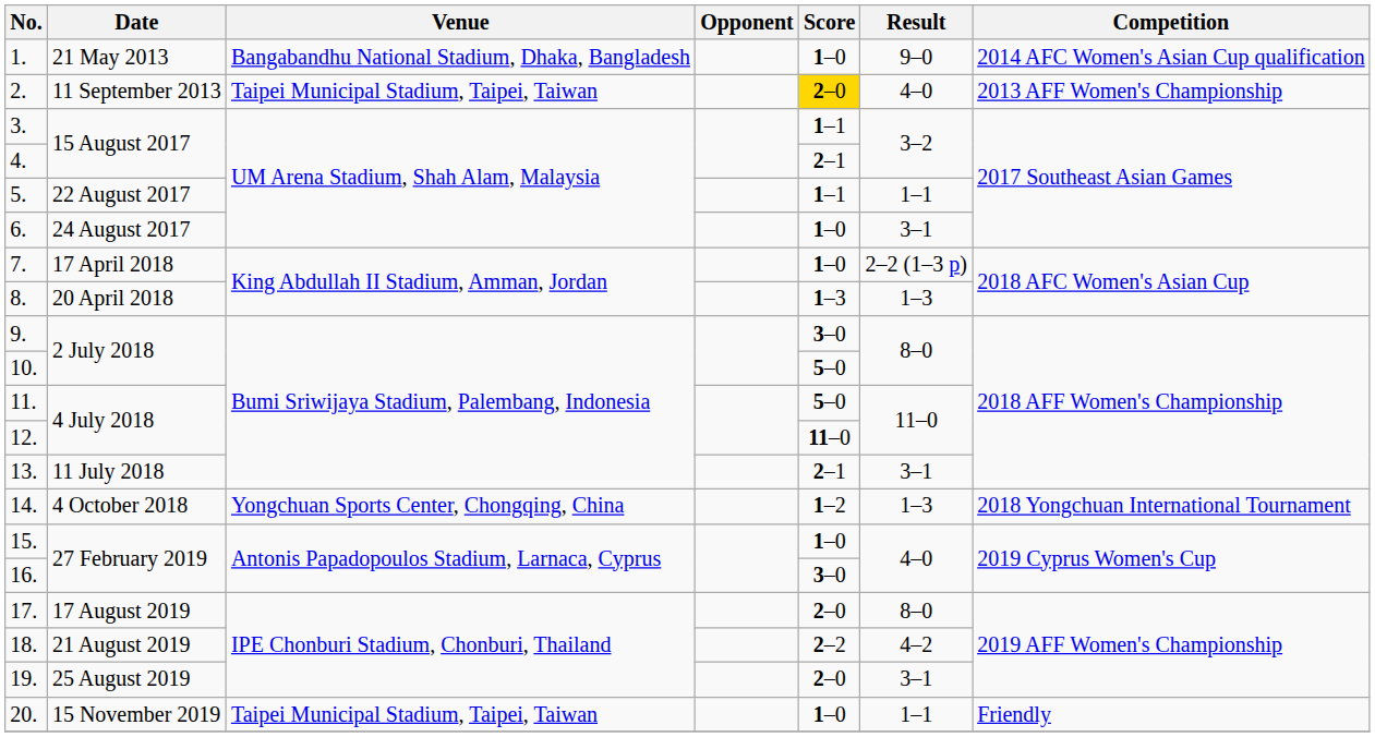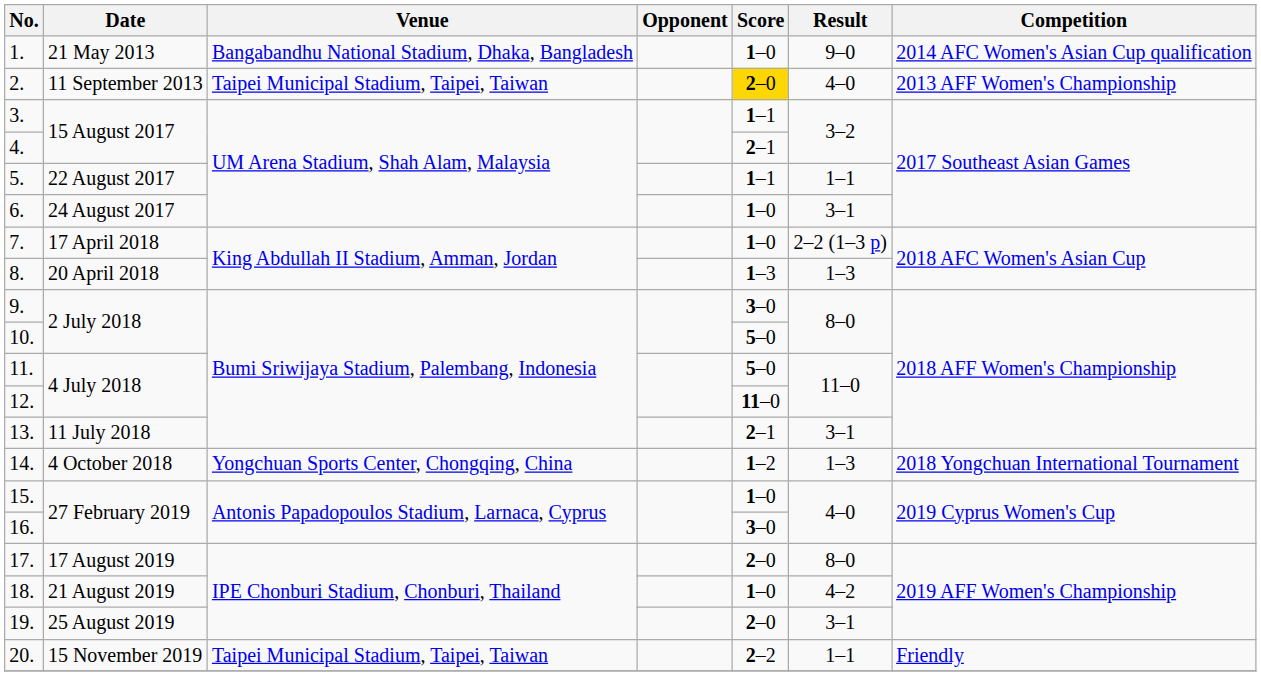 <table class="wikitable">
 <tr>
 <th>No.</th>
 <th>Date</th>
 <th>Venue</th>
 <th>Opponent</th>
 <th>Score</th>
 <th>Result</th>
 <th>Competition</th>
 </tr>
 <tr>
 <td>1.</td>
 <td>21 May 2013</td>
 <td><a href='#'>Bangabandhu National Stadium</a>, <a href='#'>Dhaka</a>, <a href='#'>Bangladesh</a></td>
 <td></td>
 <td align=center><strong>1</strong>–0</td>
 <td align=center>9–0</td>
 <td><a href='#'>2014 AFC Women's Asian Cup qualification</a></td>
 </tr>
 <tr>
 <td>2.</td>
 <td>11 September 2013</td>
 <td><a href='#'>Taipei Municipal Stadium</a>, <a href='#'>Taipei</a>, <a href='#'>Taiwan</a></td>
 <td></td>
 <td align=center style="background: gold;"><strong>2</strong>–0</td>
 <td align=center>4–0</td>
 <td><a href='#'>2013 AFF Women's Championship</a></td>
 </tr>
 <tr>
 <td>3.</td>
 <td rowspan="2">15 August 2017</td>
 <td rowspan="4"><a href='#'>UM Arena Stadium</a>, <a href='#'>Shah Alam</a>, <a href='#'>Malaysia</a></td>
 <td rowspan="2"></td>
 <td align=center><strong>1</strong>–1</td>
 <td rowspan="2" align=center>3–2</td>
 <td rowspan="4"><a href='#'>2017 Southeast Asian Games</a></td>
 </tr>
 <tr>
 <td>4.</td>
 <td align=center><strong>2</strong>–1</td>
 </tr>
 <tr>
 <td>5.</td>
 <td>22 August 2017</td>
 <td></td>
 <td align=center><strong>1</strong>–1</td>
 <td align=center>1–1</td>
 </tr>
 <tr>
 <td>6.</td>
 <td>24 August 2017</td>
 <td></td>
 <td align=center><strong>1</strong>–0</td>
 <td align=center>3–1</td>
 </tr>
 <tr>
 <td>7.</td>
 <td>17 April 2018</td>
 <td rowspan=2><a href='#'>King Abdullah II Stadium</a>, <a href='#'>Amman</a>, <a href='#'>Jordan</a></td>
 <td></td>
 <td align=center><strong>1</strong>–0</td>
 <td align=center>2–2  (1–3 <a href='#'>p</a>)</td>
 <td rowspan=2><a href='#'>2018 AFC Women's Asian Cup</a></td>
 </tr>
 <tr>
 <td>8.</td>
 <td>20 April 2018</td>
 <td></td>
 <td align=center><strong>1</strong>–3</td>
 <td align=center>1–3</td>
 </tr>
 <tr>
 <td>9.</td>
 <td rowspan=2>2 July 2018</td>
 <td rowspan=5><a href='#'>Bumi Sriwijaya Stadium</a>, <a href='#'>Palembang</a>, <a href='#'>Indonesia</a></td>
 <td rowspan=2></td>
 <td align=center><strong>3</strong>–0</td>
 <td rowspan=2 align=center>8–0</td>
 <td rowspan=5><a href='#'>2018 AFF Women's Championship</a></td>
 </tr>
 <tr>
 <td>10.</td>
 <td align=center><strong>5</strong>–0</td>
 </tr>
 <tr>
 <td>11.</td>
 <td rowspan=2>4 July 2018</td>
 <td rowspan=2></td>
 <td align=center><strong>5</strong>–0</td>
 <td rowspan=2 align=center>11–0</td>
 </tr>
 <tr>
 <td>12.</td>
 <td align=center><strong>11</strong>–0</td>
 </tr>
 <tr>
 <td>13.</td>
 <td>11 July 2018</td>
 <td></td>
 <td align=center><strong>2</strong>–1</td>
 <td align=center>3–1</td>
 </tr>
 <tr>
 <td>14.</td>
 <td>4 October 2018</td>
 <td><a href='#'>Yongchuan Sports Center</a>, <a href='#'>Chongqing</a>, <a href='#'>China</a></td>
 <td></td>
 <td align=center><strong>1</strong>–2</td>
 <td align=center>1–3</td>
 <td><a href='#'>2018 Yongchuan International Tournament</a></td>
 </tr>
 <tr>
 <td>15.</td>
 <td rowspan=2>27 February 2019</td>
 <td rowspan=2><a href='#'>Antonis Papadopoulos Stadium</a>, <a href='#'>Larnaca</a>, <a href='#'>Cyprus</a></td>
 <td rowspan=2></td>
 <td align=center><strong>1</strong>–0</td>
 <td rowspan=2 align=center>4–0</td>
 <td rowspan=2><a href='#'>2019 Cyprus Women's Cup</a></td>
 </tr>
 <tr>
 <td>16.</td>
 <td align=center><strong>3</strong>–0</td>
 </tr>
 <tr>
 <td>17.</td>
 <td>17 August 2019</td>
 <td rowspan=3><a href='#'>IPE Chonburi Stadium</a>, <a href='#'>Chonburi</a>, <a href='#'>Thailand</a></td>
 <td></td>
 <td align=center><strong>2</strong>–0</td>
 <td align=center>8–0</td>
 <td rowspan=3><a href='#'>2019 AFF Women's Championship</a></td>
 </tr>
 <tr>
 <td>18.</td>
 <td>21 August 2019</td>
 <td></td>
-<td align=center><strong>2</strong>–2</td>
+<td align=center><strong>1</strong>–0</td>
 <td align=center>4–2</td>
 </tr>
 <tr>
 <td>19.</td>
 <td>25 August 2019</td>
 <td></td>
 <td align=center><strong>2</strong>–0</td>
 <td align=center>3–1</td>
 </tr>
 <tr>
 <td>20.</td>
 <td>15 November 2019</td>
 <td><a href='#'>Taipei Municipal Stadium</a>, <a href='#'>Taipei</a>, <a href='#'>Taiwan</a></td>
 <td></td>
-<td align=center><strong>1</strong>–0</td>
+<td align=center><strong>2</strong>–2</td>
 <td align=center>1–1</td>
 <td><a href='#'>Friendly</a></td>
 </tr>
 <tr>
 </tr>
 </table>
